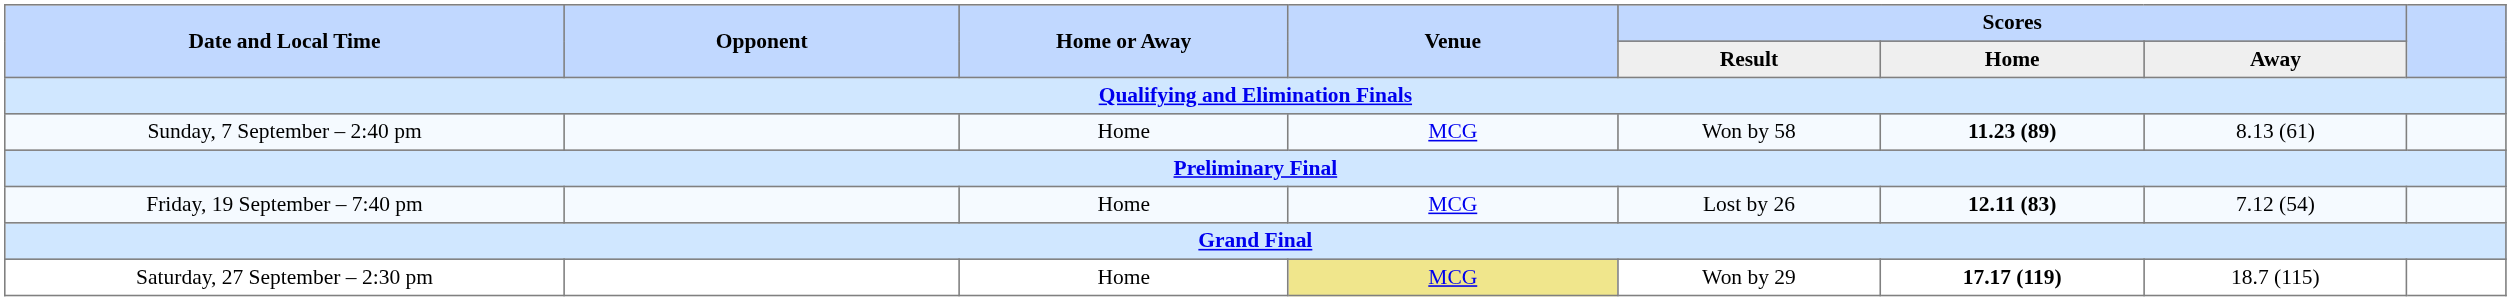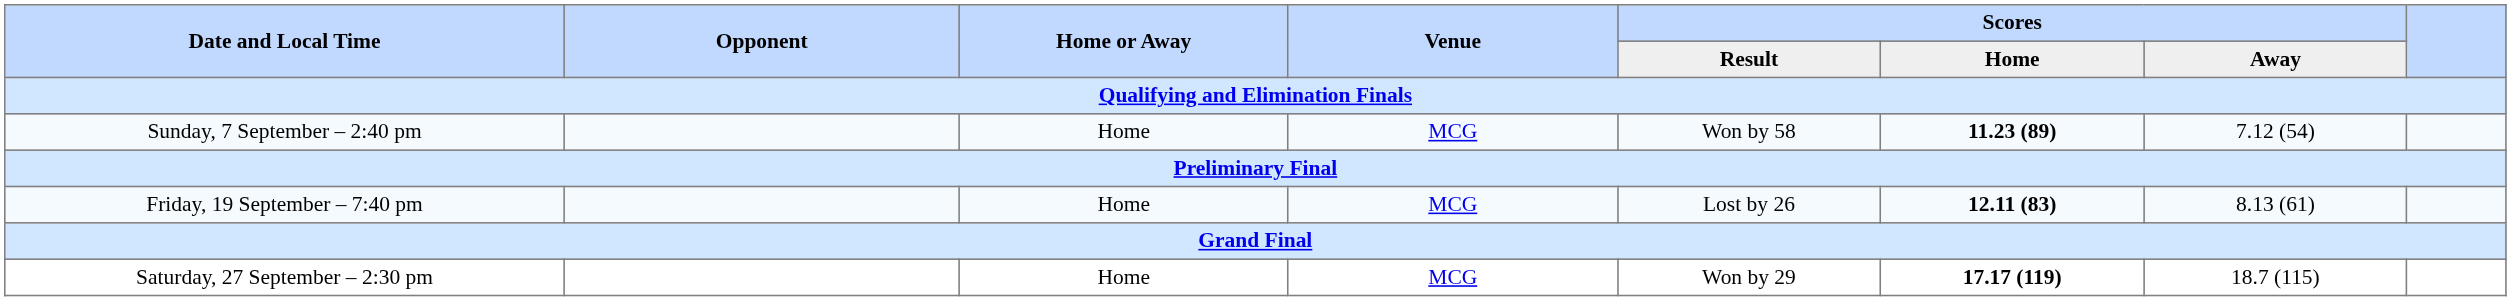 <table border=1 style="border-collapse:collapse; font-size:85%; text-align:center;" cellpadding=3 cellspacing=0 width=100%>
 <tr bgcolor=#C1D8FF>
 <th rowspan=2 width=17%>Date and Local Time</th>
 <th rowspan=2 width=12%>Opponent</th>
 <th rowspan=2 width=10%>Home or Away</th>
 <th rowspan=2 width=10%>Venue</th>
 <th colspan=3>Scores</th>
 <th rowspan=2 width=3%></th>
 </tr>
 <tr bgcolor=#EFEFEF>
 <th width=8%>Result</th>
 <th width=8%>Home</th>
 <th width=8%>Away</th>
 </tr>
 <tr bgcolor="#D0E7FF">
 <td colspan=8><strong><a href='#'>Qualifying and Elimination Finals</a></strong></td>
 </tr>
 <tr bgcolor=#F5FAFF>
 <td>Sunday, 7 September – 2:40 pm</td>
 <td></td>
 <td>Home</td>
 <td><a href='#'>MCG</a></td>
 <td>Won by 58</td>
 <td><strong>11.23 (89)</strong></td>
-<td>8.13 (61)</td>
+<td>7.12 (54)</td>
 <td></td>
 </tr>
 <tr bgcolor="#D0E7FF">
 <td colspan=8><strong><a href='#'>Preliminary Final</a></strong></td>
 </tr>
 <tr bgcolor=#F5FAFF>
 <td>Friday, 19 September – 7:40 pm</td>
 <td></td>
 <td>Home</td>
 <td><a href='#'>MCG</a></td>
 <td>Lost by 26</td>
 <td><strong>12.11 (83)</strong></td>
-<td>7.12 (54)</td>
+<td>8.13 (61)</td>
 <td></td>
 </tr>
 <tr bgcolor="#D0E7FF">
 <td colspan=8><strong><a href='#'>Grand Final</a></strong></td>
 </tr>
 <tr>
 <td>Saturday, 27 September – 2:30 pm</td>
 <td></td>
 <td>Home</td>
-<td style="background: khaki;"><a href='#'>MCG</a></td>
+<td><a href='#'>MCG</a></td>
 <td>Won by 29</td>
 <td><strong>17.17 (119)</strong></td>
 <td>18.7 (115)</td>
 <td></td>
 </tr>
 </table>
